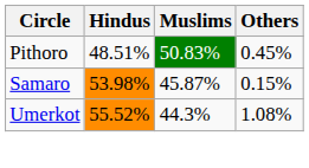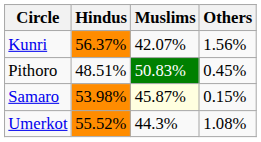 <table class="wikitable">
 <tr>
 <th>Circle</th>
 <th>Hindus</th>
 <th>Muslims</th>
 <th>Others</th>
+</tr>
+<tr>
+<td><a href='#'>Kunri</a></td>
+<td style="background:darkorange">56.37%</td>
+<td>42.07%</td>
+<td>1.56%</td>
 </tr>
 <tr>
 <td>Pithoro</td>
 <td>48.51%</td>
 <td style="background:green;color:white">50.83%</td>
 <td>0.45%</td>
 </tr>
 <tr>
 <td><a href='#'>Samaro</a></td>
 <td style="background:darkorange">53.98%</td>
-<td>45.87%</td>
+<td style="background: lightyellow;">45.87%</td>
 <td>0.15%</td>
 </tr>
 <tr>
 <td><a href='#'>Umerkot</a></td>
 <td style="background:darkorange">55.52%</td>
 <td>44.3%</td>
 <td>1.08%</td>
 </tr>
 </table>
